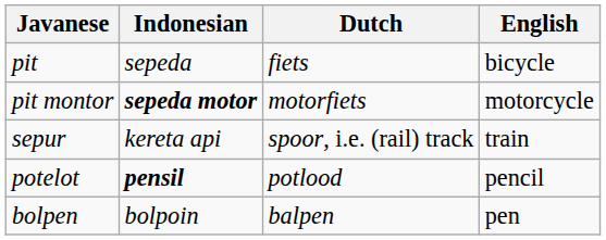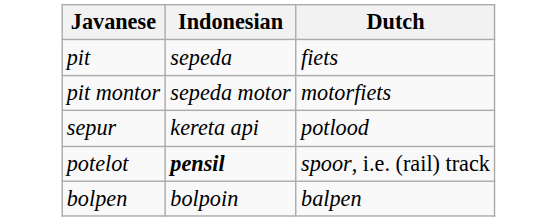 <table class="wikitable" style="margin:1em auto;">
 <tr>
 <th>Javanese</th>
 <th>Indonesian</th>
 <th>Dutch</th>
-<th>English</th>
 </tr>
 <tr>
 <td><em>pit</em></td>
 <td><em>sepeda</em></td>
 <td><em>fiets</em></td>
-<td>bicycle</td>
 </tr>
 <tr>
 <td><em>pit montor</em></td>
-<td><strong><em>sepeda motor</em></strong></td>
+<td><em>sepeda motor</em></td>
 <td><em>motorfiets</em></td>
-<td>motorcycle</td>
 </tr>
 <tr>
 <td><em>sepur</em></td>
 <td><em>kereta api</em></td>
-<td><em>spoor</em>, i.e. (rail) track</td>
-<td>train</td>
+<td><em>potlood</em></td>
 </tr>
 <tr>
 <td><em>potelot</em></td>
 <td><strong><em>pensil</em></strong></td>
-<td><em>potlood</em></td>
-<td>pencil</td>
+<td><em>spoor</em>, i.e. (rail) track</td>
 </tr>
 <tr>
 <td><em>bolpen</em></td>
 <td><em>bolpoin</em></td>
 <td><em>balpen</em></td>
-<td>pen</td>
 </tr>
 </table>
